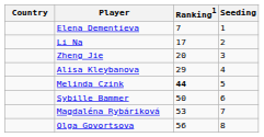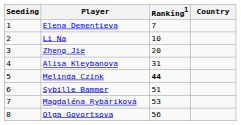 <table class="sortable wikitable">
 <tr>
-<th width="70">Country</th>
+<th>Seeding</th>
 <th width="175">Player</th>
 <th>Ranking<sup>1</sup></th>
-<th>Seeding</th>
+<th width="70">Country</th>
 </tr>
 <tr>
-<td></td>
+<td>1</td>
 <td><a href='#'>Elena Dementieva</a></td>
 <td>7</td>
-<td>1</td>
+<td></td>
 </tr>
 <tr>
+<td>2</td>
+<td><a href='#'>Li Na</a></td>
+<td>10</td>
 <td></td>
-<td><a href='#'>Li Na</a></td>
-<td>17</td>
-<td>2</td>
 </tr>
 <tr>
-<td></td>
+<td>3</td>
 <td><a href='#'>Zheng Jie</a></td>
 <td>20</td>
-<td>3</td>
+<td></td>
 </tr>
 <tr>
+<td>4</td>
+<td><a href='#'>Alisa Kleybanova</a></td>
+<td>31</td>
 <td></td>
-<td><a href='#'>Alisa Kleybanova</a></td>
-<td>29</td>
-<td>4</td>
 </tr>
 <tr>
-<td></td>
+<td>5</td>
 <td><a href='#'>Melinda Czink</a></td>
 <td><strong>44</strong></td>
-<td>5</td>
+<td></td>
 </tr>
 <tr>
+<td>6</td>
+<td><a href='#'>Sybille Bammer</a></td>
+<td>51</td>
 <td></td>
-<td><a href='#'>Sybille Bammer</a></td>
-<td>50</td>
-<td>6</td>
 </tr>
 <tr>
-<td></td>
+<td>7</td>
 <td><a href='#'>Magdaléna Rybáriková</a></td>
 <td>53</td>
-<td>7</td>
+<td></td>
 </tr>
 <tr>
-<td></td>
+<td>8</td>
 <td><a href='#'>Olga Govortsova</a></td>
 <td>56</td>
-<td>8</td>
+<td></td>
 </tr>
 </table>
